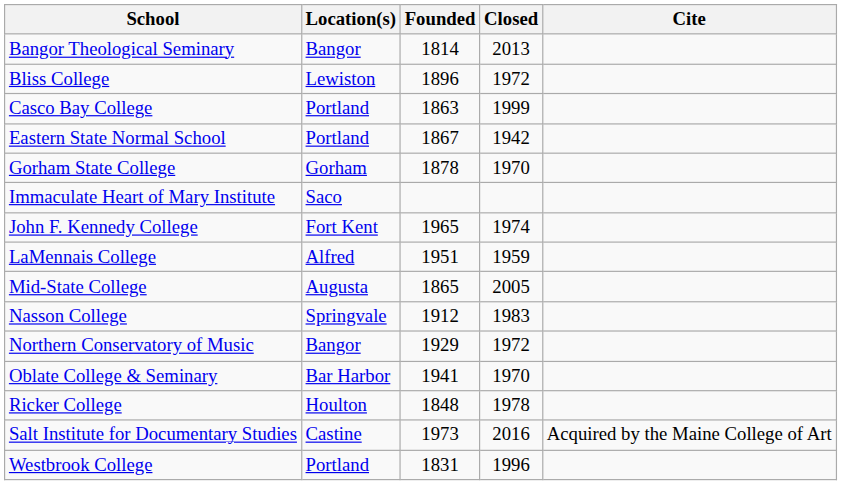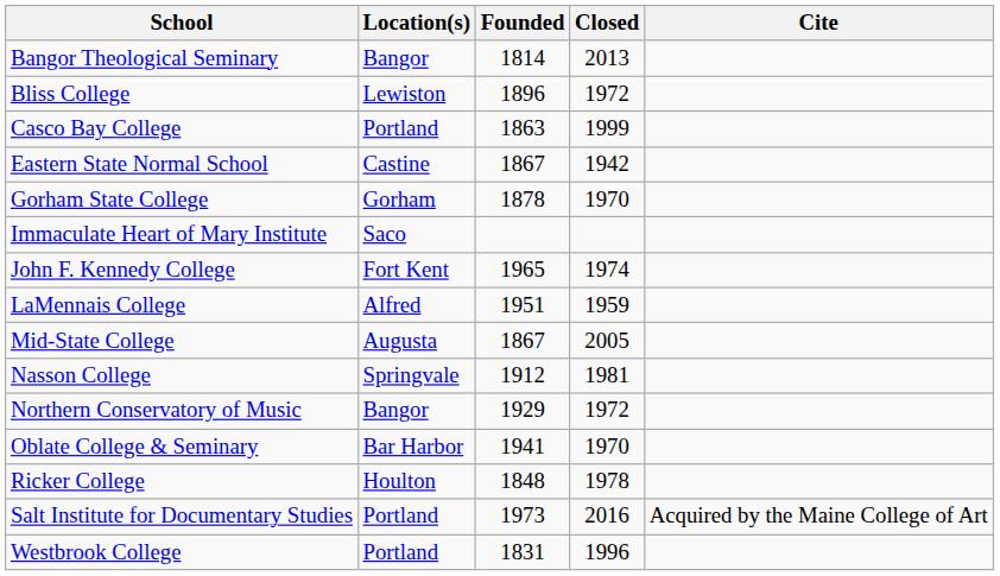 <table class="wikitable sortable">
 <tr>
 <th>School</th>
 <th>Location(s)</th>
 <th>Founded</th>
 <th>Closed</th>
 <th>Cite</th>
 </tr>
 <tr>
 <td><a href='#'>Bangor Theological Seminary</a></td>
 <td><a href='#'>Bangor</a></td>
 <td align="center">1814</td>
 <td align="center">2013</td>
 <td></td>
 </tr>
 <tr>
 <td><a href='#'>Bliss College</a></td>
 <td><a href='#'>Lewiston</a></td>
 <td align="center">1896</td>
 <td align="center">1972</td>
 <td></td>
 </tr>
 <tr>
 <td><a href='#'>Casco Bay College</a></td>
 <td><a href='#'>Portland</a></td>
 <td align="center">1863</td>
 <td align="center">1999</td>
 <td></td>
 </tr>
 <tr>
 <td><a href='#'>Eastern State Normal School</a></td>
-<td><a href='#'>Portland</a></td>
+<td><a href='#'>Castine</a></td>
 <td align="center">1867</td>
 <td align="center">1942</td>
 <td></td>
 </tr>
 <tr>
 <td><a href='#'>Gorham State College</a></td>
 <td><a href='#'>Gorham</a></td>
 <td align="center">1878</td>
 <td align="center">1970</td>
 <td></td>
 </tr>
 <tr>
 <td><a href='#'>Immaculate Heart of Mary Institute</a></td>
 <td><a href='#'>Saco</a></td>
 <td align="center"></td>
 <td align="center"></td>
 <td></td>
 </tr>
 <tr>
 <td><a href='#'>John F. Kennedy College</a></td>
 <td><a href='#'>Fort Kent</a></td>
 <td align="center">1965</td>
 <td align="center">1974</td>
 <td></td>
 </tr>
 <tr>
 <td><a href='#'>LaMennais College</a></td>
 <td><a href='#'>Alfred</a></td>
 <td align="center">1951</td>
 <td align="center">1959</td>
 <td></td>
 </tr>
 <tr>
 <td><a href='#'>Mid-State College</a></td>
 <td><a href='#'>Augusta</a></td>
-<td align="center">1865</td>
+<td align="center">1867</td>
 <td align="center">2005</td>
 <td></td>
 </tr>
 <tr>
 <td><a href='#'>Nasson College</a></td>
 <td><a href='#'>Springvale</a></td>
 <td align="center">1912</td>
-<td align="center">1983</td>
+<td align="center">1981</td>
 <td></td>
 </tr>
 <tr>
 <td><a href='#'>Northern Conservatory of Music</a></td>
 <td><a href='#'>Bangor</a></td>
 <td align="center">1929</td>
 <td align="center">1972</td>
 <td></td>
 </tr>
 <tr>
 <td><a href='#'>Oblate College & Seminary</a></td>
 <td><a href='#'>Bar Harbor</a></td>
 <td align="center">1941</td>
 <td align="center">1970</td>
 <td></td>
 </tr>
 <tr>
 <td><a href='#'>Ricker College</a></td>
 <td><a href='#'>Houlton</a></td>
 <td align="center">1848</td>
 <td align="center">1978</td>
 <td></td>
 </tr>
 <tr>
 <td><a href='#'>Salt Institute for Documentary Studies</a></td>
-<td><a href='#'>Castine</a></td>
+<td><a href='#'>Portland</a></td>
 <td align="center">1973</td>
 <td align="center">2016</td>
 <td>Acquired by the Maine College of Art </td>
 </tr>
 <tr>
 <td><a href='#'>Westbrook College</a></td>
 <td><a href='#'>Portland</a></td>
 <td align="center">1831</td>
 <td align="center">1996</td>
 <td></td>
 </tr>
 </table>
